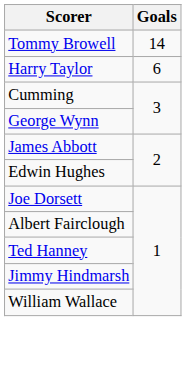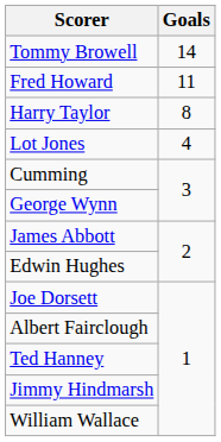 <table class="wikitable">
 <tr>
 <th>Scorer</th>
 <th>Goals</th>
 </tr>
 <tr>
 <td> <a href='#'>Tommy Browell</a></td>
 <td align=center>14</td>
 </tr>
 <tr>
+<td> <a href='#'>Fred Howard</a></td>
+<td align=center>11</td>
+</tr>
+<tr>
 <td> <a href='#'>Harry Taylor</a></td>
-<td align=center>6</td>
+<td align=center>8</td>
+</tr>
+<tr>
+<td> <a href='#'>Lot Jones</a></td>
+<td align=center>4</td>
 </tr>
 <tr>
 <td>Cumming</td>
 <td rowspan="2" align=center>3</td>
 </tr>
 <tr>
 <td> <a href='#'>George Wynn</a></td>
 </tr>
 <tr>
 <td> <a href='#'>James Abbott</a></td>
 <td rowspan="2" align=center>2</td>
 </tr>
 <tr>
 <td>Edwin Hughes</td>
 </tr>
 <tr>
 <td> <a href='#'>Joe Dorsett</a></td>
 <td rowspan="5" align=center>1</td>
 </tr>
 <tr>
 <td>Albert Fairclough</td>
 </tr>
 <tr>
 <td> <a href='#'>Ted Hanney</a></td>
 </tr>
 <tr>
 <td> <a href='#'>Jimmy Hindmarsh</a></td>
 </tr>
 <tr>
 <td>William Wallace</td>
 </tr>
 </table>
